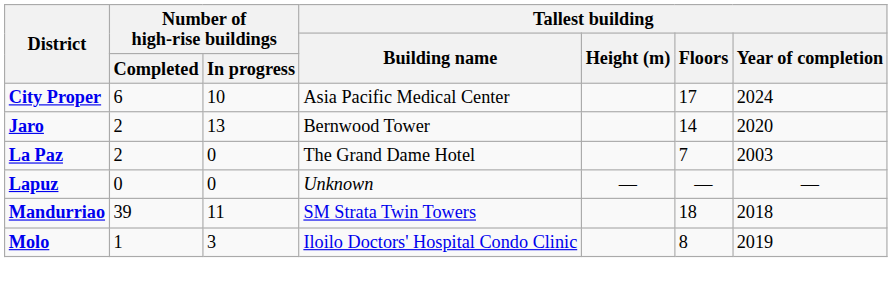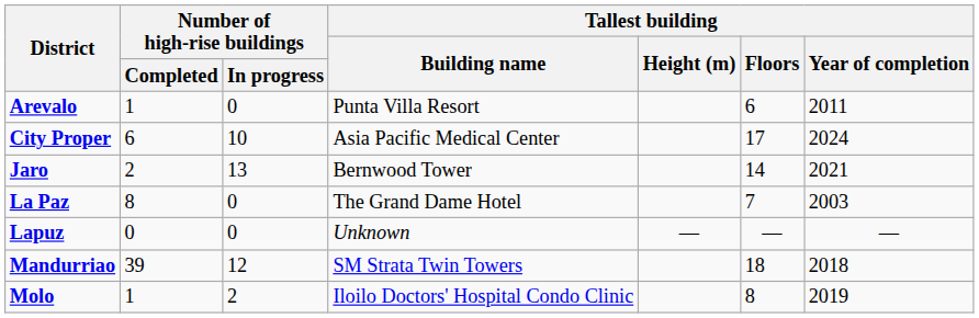 <table class="wikitable sortable">
 <tr>
 <th rowspan="3"><strong>District</strong></th>
 <th colspan="2" rowspan="2">Number of<br>high-rise buildings</th>
 <th colspan="4">Tallest building</th>
 </tr>
 <tr>
 <th rowspan="2">Building name</th>
 <th rowspan="2">Height (m)</th>
 <th rowspan="2">Floors</th>
 <th rowspan="2">Year of completion</th>
 </tr>
 <tr>
 <th>Completed</th>
 <th>In progress</th>
 </tr>
 <tr>
+<td><a href='#'><strong>Arevalo</strong></a></td>
+<td>1</td>
+<td>0</td>
+<td>Punta Villa Resort</td>
+<td></td>
+<td>6</td>
+<td>2011</td>
+</tr>
+<tr>
 <td><strong><a href='#'>City Proper</a></strong></td>
 <td>6</td>
 <td>10</td>
 <td>Asia Pacific Medical Center</td>
 <td></td>
 <td>17</td>
 <td>2024</td>
 </tr>
 <tr>
 <td><a href='#'><strong>Jaro</strong></a></td>
 <td>2</td>
 <td>13</td>
 <td>Bernwood Tower</td>
 <td></td>
 <td>14</td>
-<td>2020</td>
+<td>2021</td>
 </tr>
 <tr>
 <td><a href='#'><strong>La Paz</strong></a></td>
-<td>2</td>
+<td>8</td>
 <td>0</td>
 <td>The Grand Dame Hotel</td>
 <td></td>
 <td>7</td>
 <td>2003</td>
 </tr>
 <tr>
 <td><a href='#'><strong>Lapuz</strong></a></td>
 <td>0</td>
 <td>0</td>
 <td><em>Unknown</em></td>
 <td style="text-align:center;">—</td>
 <td style="text-align:center;">—</td>
 <td style="text-align:center;">—</td>
 </tr>
 <tr>
 <td><strong><a href='#'>Mandurriao</a></strong></td>
 <td>39</td>
-<td>11</td>
+<td>12</td>
 <td><a href='#'>SM Strata Twin Towers</a></td>
 <td></td>
 <td>18</td>
 <td>2018</td>
 </tr>
 <tr>
 <td><a href='#'><strong>Molo</strong></a></td>
 <td>1</td>
-<td>3</td>
+<td>2</td>
 <td><a href='#'>Iloilo Doctors' Hospital Condo Clinic</a></td>
 <td></td>
 <td>8</td>
 <td>2019</td>
 </tr>
 </table>
